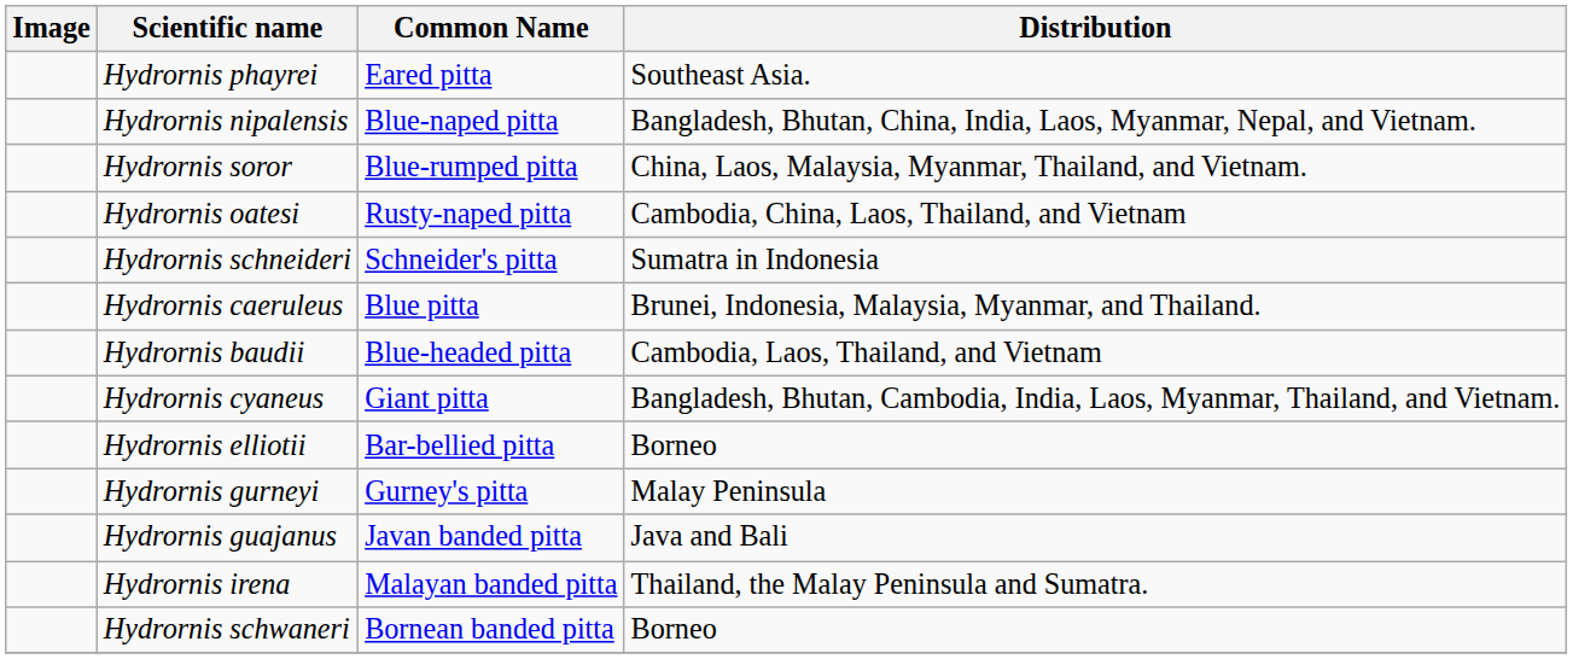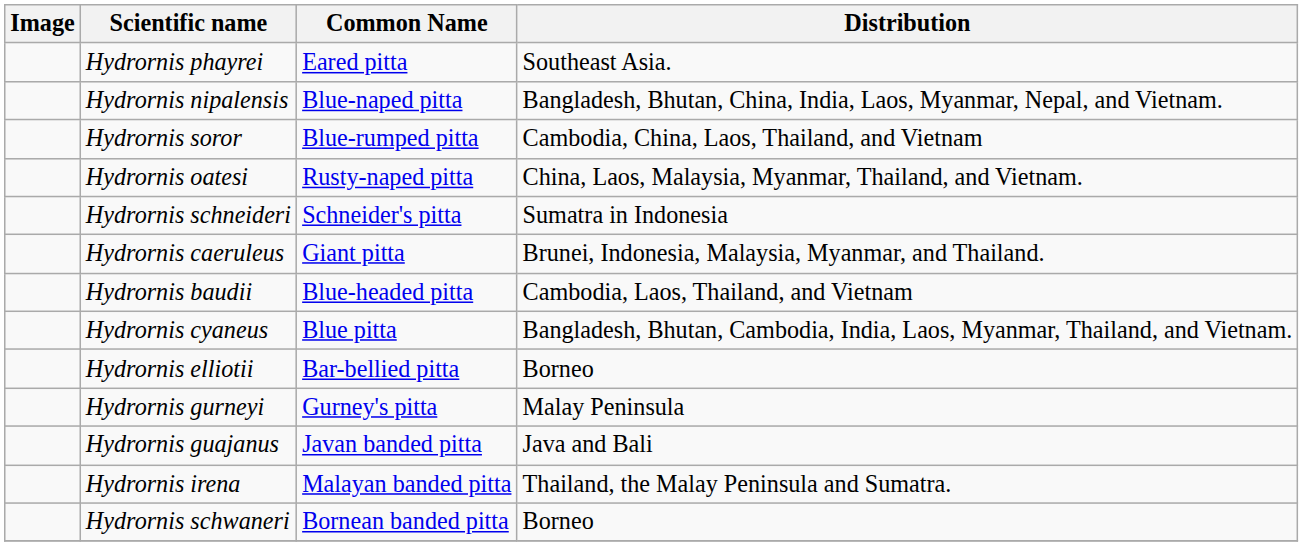 <table class="wikitable">
 <tr>
 <th>Image</th>
 <th>Scientific name</th>
 <th>Common Name</th>
 <th>Distribution</th>
 </tr>
 <tr>
 <td></td>
 <td><em>Hydrornis phayrei</em></td>
 <td><a href='#'>Eared pitta</a></td>
 <td>Southeast Asia.</td>
 </tr>
 <tr>
 <td></td>
 <td><em>Hydrornis nipalensis</em></td>
 <td><a href='#'>Blue-naped pitta</a></td>
 <td>Bangladesh, Bhutan, China, India, Laos, Myanmar, Nepal, and Vietnam.</td>
 </tr>
 <tr>
 <td></td>
 <td><em>Hydrornis soror</em></td>
 <td><a href='#'>Blue-rumped pitta</a></td>
-<td>China, Laos, Malaysia, Myanmar, Thailand, and Vietnam.</td>
+<td>Cambodia, China, Laos, Thailand, and Vietnam</td>
 </tr>
 <tr>
 <td></td>
 <td><em>Hydrornis oatesi</em></td>
 <td><a href='#'>Rusty-naped pitta</a></td>
-<td>Cambodia, China, Laos, Thailand, and Vietnam</td>
+<td>China, Laos, Malaysia, Myanmar, Thailand, and Vietnam.</td>
 </tr>
 <tr>
 <td></td>
 <td><em>Hydrornis schneideri</em></td>
 <td><a href='#'>Schneider's pitta</a></td>
 <td>Sumatra in Indonesia</td>
 </tr>
 <tr>
 <td></td>
 <td><em>Hydrornis caeruleus</em></td>
-<td><a href='#'>Blue pitta</a></td>
+<td><a href='#'>Giant pitta</a></td>
 <td>Brunei, Indonesia, Malaysia, Myanmar, and Thailand.</td>
 </tr>
 <tr>
 <td></td>
 <td><em>Hydrornis baudii</em></td>
 <td><a href='#'>Blue-headed pitta</a></td>
 <td>Cambodia, Laos, Thailand, and Vietnam</td>
 </tr>
 <tr>
 <td></td>
 <td><em>Hydrornis cyaneus</em></td>
-<td><a href='#'>Giant pitta</a></td>
+<td><a href='#'>Blue pitta</a></td>
 <td>Bangladesh, Bhutan, Cambodia, India, Laos, Myanmar, Thailand, and Vietnam.</td>
 </tr>
 <tr>
 <td></td>
 <td><em>Hydrornis elliotii</em></td>
 <td><a href='#'>Bar-bellied pitta</a></td>
 <td>Borneo</td>
 </tr>
 <tr>
 <td></td>
 <td><em>Hydrornis gurneyi</em></td>
 <td><a href='#'>Gurney's pitta</a></td>
 <td>Malay Peninsula</td>
 </tr>
 <tr>
 <td></td>
 <td><em>Hydrornis guajanus</em></td>
 <td><a href='#'>Javan banded pitta</a></td>
 <td>Java and Bali</td>
 </tr>
 <tr>
 <td></td>
 <td><em>Hydrornis irena</em></td>
 <td><a href='#'>Malayan banded pitta</a></td>
 <td>Thailand, the Malay Peninsula and Sumatra.</td>
 </tr>
 <tr>
 <td></td>
 <td><em>Hydrornis schwaneri</em></td>
 <td><a href='#'>Bornean banded pitta</a></td>
 <td>Borneo</td>
 </tr>
 <tr>
 </tr>
 </table>
